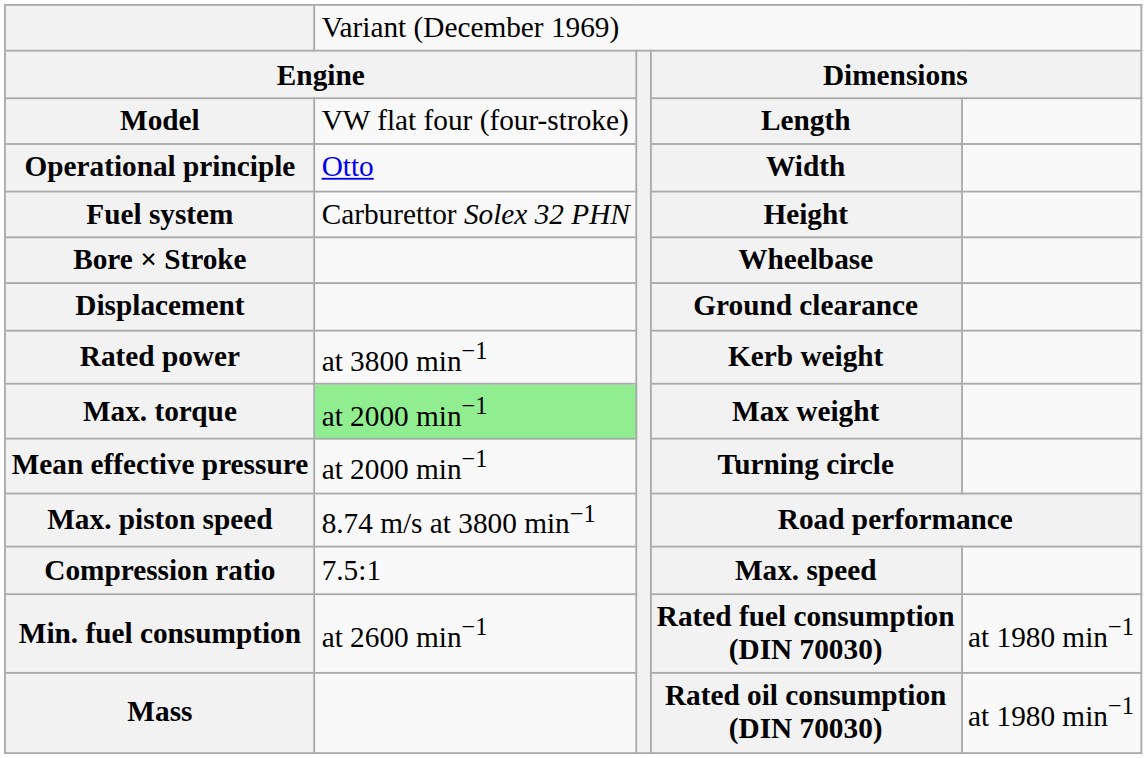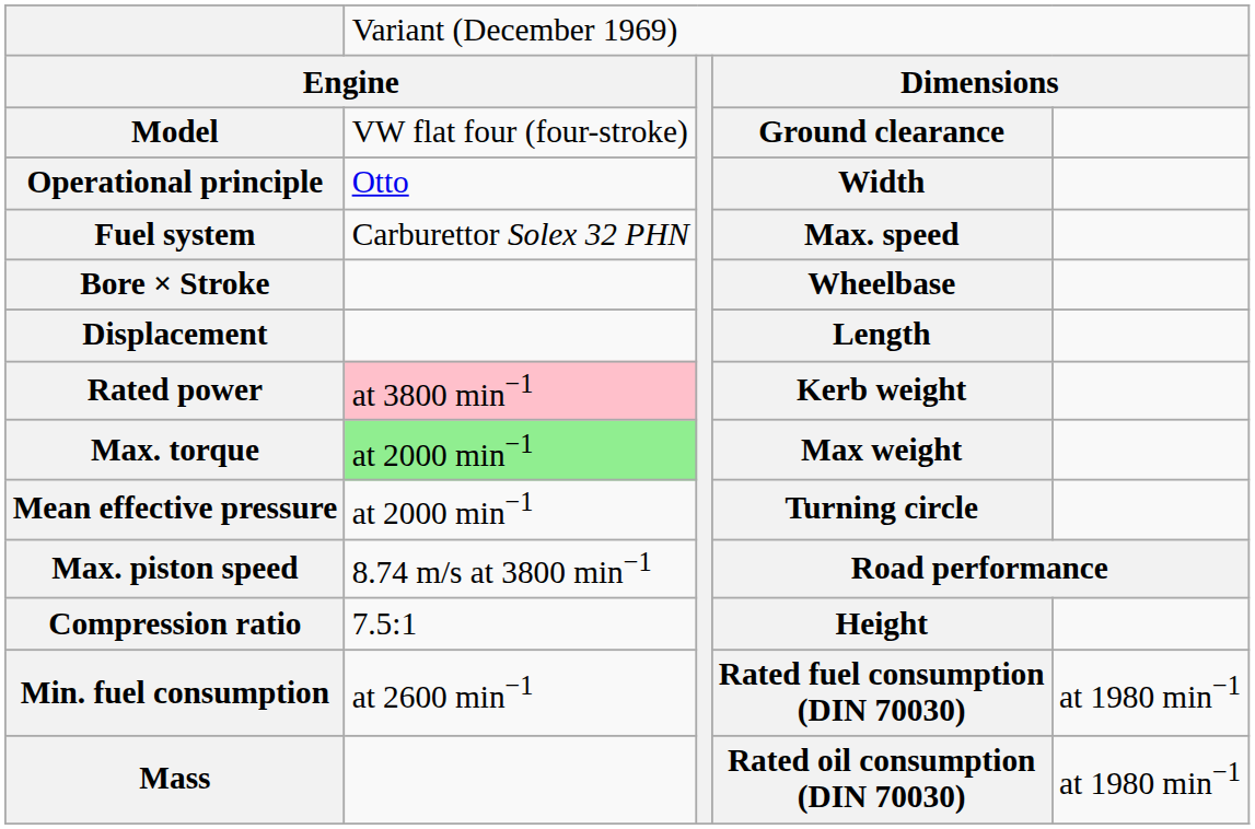 <table class="wikitable">
 <tr>
 <th></th>
 <td colspan="5">Variant (December 1969)</td>
 </tr>
 <tr>
 <th colspan="2">Engine</th>
 <th rowspan="13"></th>
 <th colspan="2">Dimensions</th>
 </tr>
 <tr>
 <th>Model</th>
 <td>VW flat four (four-stroke)</td>
-<th>Length</th>
+<th>Ground clearance</th>
 <td></td>
 </tr>
 <tr>
 <th>Operational principle</th>
 <td><a href='#'>Otto</a></td>
 <th>Width</th>
 <td></td>
 </tr>
 <tr>
 <th>Fuel system</th>
 <td>Carburettor <em>Solex 32 PHN</em></td>
-<th>Height</th>
+<th>Max. speed</th>
 <td></td>
 </tr>
 <tr>
 <th>Bore × Stroke</th>
 <td></td>
 <th>Wheelbase</th>
 <td></td>
 </tr>
 <tr>
 <th>Displacement</th>
 <td></td>
-<th>Ground clearance</th>
+<th>Length</th>
 <td></td>
 </tr>
 <tr>
 <th>Rated power</th>
-<td> at 3800 min<sup>−1</sup></td>
+<td style="background: pink;"> at 3800 min<sup>−1</sup></td>
 <th>Kerb weight</th>
 <td></td>
 </tr>
 <tr>
 <th>Max. torque</th>
 <td style="background: lightgreen;"> at 2000 min<sup>−1</sup></td>
 <th>Max weight</th>
 <td></td>
 </tr>
 <tr>
 <th>Mean effective pressure</th>
 <td> at 2000 min<sup>−1</sup></td>
 <th>Turning circle</th>
 <td></td>
 </tr>
 <tr>
 <th>Max. piston speed</th>
 <td>8.74 m/s at 3800 min<sup>−1</sup></td>
 <th colspan="2">Road performance</th>
 </tr>
 <tr>
 <th>Compression ratio</th>
 <td>7.5:1</td>
-<th>Max. speed</th>
+<th>Height</th>
 <td></td>
 </tr>
 <tr>
 <th>Min. fuel consumption</th>
 <td> at 2600 min<sup>−1</sup></td>
 <th>Rated fuel consumption<br>(DIN 70030)</th>
 <td> at 1980 min<sup>−1</sup></td>
 </tr>
 <tr>
 <th>Mass</th>
 <td></td>
 <th>Rated oil consumption<br>(DIN 70030)</th>
 <td> at 1980 min<sup>−1</sup></td>
 </tr>
 <tr>
 </tr>
 </table>
